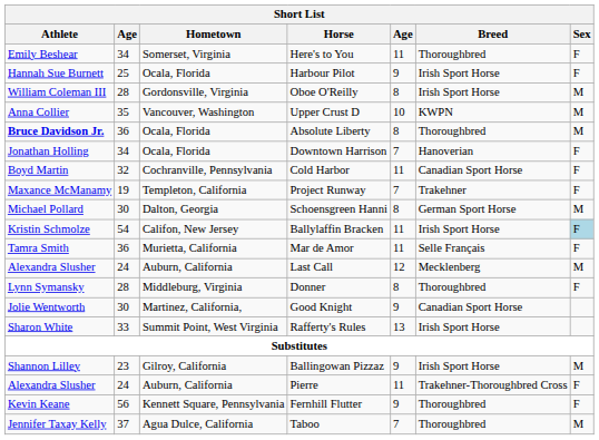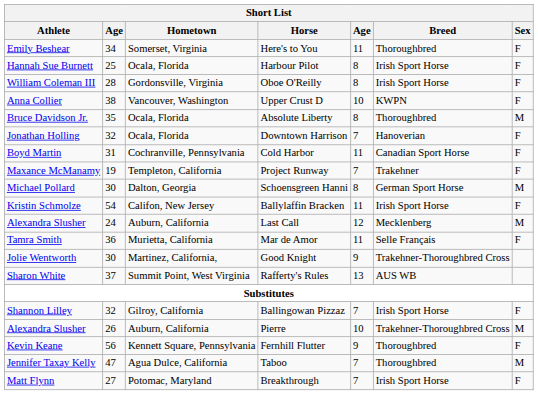 <table class="wikitable collapsible collapsed" style="font-size:85%">
 <tr>
 <th colspan=7>Short List</th>
 </tr>
 <tr>
 <th>Athlete</th>
 <th>Age</th>
 <th>Hometown</th>
 <th>Horse</th>
 <th>Age</th>
 <th>Breed</th>
 <th>Sex</th>
 </tr>
 <tr>
 <td><a href='#'>Emily Beshear</a></td>
 <td>34</td>
 <td>Somerset, Virginia</td>
 <td>Here's to You</td>
 <td>11</td>
 <td>Thoroughbred</td>
 <td>F</td>
 </tr>
 <tr>
 <td><a href='#'>Hannah Sue Burnett</a></td>
 <td>25</td>
 <td>Ocala, Florida</td>
 <td>Harbour Pilot</td>
-<td>9</td>
+<td>8</td>
 <td>Irish Sport Horse</td>
 <td>F</td>
 </tr>
 <tr>
 <td><a href='#'>William Coleman III</a></td>
 <td>28</td>
 <td>Gordonsville, Virginia</td>
 <td>Oboe O'Reilly</td>
 <td>8</td>
 <td>Irish Sport Horse</td>
-<td>M</td>
+<td>F</td>
 </tr>
 <tr>
 <td><a href='#'>Anna Collier</a></td>
-<td>35</td>
+<td>38</td>
 <td>Vancouver, Washington</td>
 <td>Upper Crust D</td>
 <td>10</td>
 <td>KWPN</td>
-<td>M</td>
+<td>F</td>
 </tr>
 <tr>
-<td><strong><a href='#'>Bruce Davidson Jr.</a></strong></td>
-<td>36</td>
+<td><a href='#'>Bruce Davidson Jr.</a></td>
+<td>35</td>
 <td>Ocala, Florida</td>
 <td>Absolute Liberty</td>
 <td>8</td>
 <td>Thoroughbred</td>
 <td>M</td>
 </tr>
 <tr>
 <td><a href='#'>Jonathan Holling</a></td>
-<td>34</td>
+<td>32</td>
 <td>Ocala, Florida</td>
 <td>Downtown Harrison</td>
 <td>7</td>
 <td>Hanoverian</td>
 <td>F</td>
 </tr>
 <tr>
 <td><a href='#'>Boyd Martin</a></td>
-<td>32</td>
+<td>31</td>
 <td>Cochranville, Pennsylvania</td>
 <td>Cold Harbor</td>
 <td>11</td>
 <td>Canadian Sport Horse</td>
 <td>F</td>
 </tr>
 <tr>
 <td><a href='#'>Maxance McManamy</a></td>
 <td>19</td>
 <td>Templeton, California</td>
 <td>Project Runway</td>
 <td>7</td>
 <td>Trakehner</td>
 <td>F</td>
 </tr>
 <tr>
 <td><a href='#'>Michael Pollard</a></td>
 <td>30</td>
 <td>Dalton, Georgia</td>
 <td>Schoensgreen Hanni</td>
 <td>8</td>
 <td>German Sport Horse</td>
 <td>M</td>
 </tr>
 <tr>
 <td><a href='#'>Kristin Schmolze</a></td>
 <td>54</td>
 <td>Califon, New Jersey</td>
 <td>Ballylaffin Bracken</td>
 <td>11</td>
 <td>Irish Sport Horse</td>
-<td style="background: lightblue;">F</td>
-</tr>
-<tr>
-<td><a href='#'>Tamra Smith</a></td>
-<td>36</td>
-<td>Murietta, California</td>
-<td>Mar de Amor</td>
-<td>11</td>
-<td>Selle Français</td>
 <td>F</td>
 </tr>
 <tr>
 <td><a href='#'>Alexandra Slusher</a></td>
 <td>24</td>
 <td>Auburn, California</td>
 <td>Last Call</td>
 <td>12</td>
 <td>Mecklenberg</td>
 <td>M</td>
 </tr>
 <tr>
-<td><a href='#'>Lynn Symansky</a></td>
-<td>28</td>
-<td>Middleburg, Virginia</td>
-<td>Donner</td>
-<td>8</td>
-<td>Thoroughbred</td>
+<td><a href='#'>Tamra Smith</a></td>
+<td>36</td>
+<td>Murietta, California</td>
+<td>Mar de Amor</td>
+<td>11</td>
+<td>Selle Français</td>
 <td>F</td>
 </tr>
 <tr>
 <td><a href='#'>Jolie Wentworth</a></td>
 <td>30</td>
 <td>Martinez, California,</td>
 <td>Good Knight</td>
 <td>9</td>
-<td>Canadian Sport Horse</td>
+<td>Trakehner-Thoroughbred Cross</td>
 </tr>
 <tr>
 <td><a href='#'>Sharon White</a></td>
-<td>33</td>
+<td>37</td>
 <td>Summit Point, West Virginia</td>
 <td>Rafferty's Rules</td>
 <td>13</td>
-<td>Irish Sport Horse</td>
+<td>AUS WB</td>
 <td></td>
 </tr>
 <tr>
 <th style="background:#FFFFFF;" colspan=7>Substitutes</th>
 </tr>
 <tr>
 <td><a href='#'>Shannon Lilley</a></td>
-<td>23</td>
+<td>32</td>
 <td>Gilroy, California</td>
 <td>Ballingowan Pizzaz</td>
-<td>9</td>
+<td>7</td>
 <td>Irish Sport Horse</td>
-<td>M</td>
+<td>F</td>
 </tr>
 <tr>
 <td><a href='#'>Alexandra Slusher</a></td>
-<td>24</td>
+<td>26</td>
 <td>Auburn, California</td>
 <td>Pierre</td>
-<td>11</td>
+<td>10</td>
 <td>Trakehner-Thoroughbred Cross</td>
-<td>F</td>
+<td>M</td>
 </tr>
 <tr>
 <td><a href='#'>Kevin Keane</a></td>
 <td>56</td>
 <td>Kennett Square, Pennsylvania</td>
 <td>Fernhill Flutter</td>
 <td>9</td>
 <td>Thoroughbred</td>
 <td>F</td>
 </tr>
 <tr>
 <td><a href='#'>Jennifer Taxay Kelly</a></td>
-<td>37</td>
+<td>47</td>
 <td>Agua Dulce, California</td>
 <td>Taboo</td>
 <td>7</td>
 <td>Thoroughbred</td>
 <td>M</td>
 </tr>
+<tr>
+<td><a href='#'>Matt Flynn</a></td>
+<td>27</td>
+<td>Potomac, Maryland</td>
+<td>Breakthrough</td>
+<td>7</td>
+<td>Irish Sport Horse</td>
+<td>F</td>
+</tr>
 </table>
